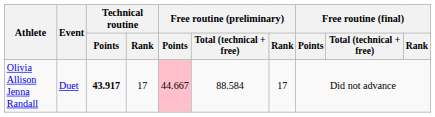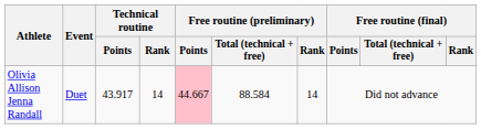 <table class="wikitable" style="font-size:90%">
 <tr>
 <th rowspan="2">Athlete</th>
 <th rowspan="2">Event</th>
 <th colspan=2>Technical routine</th>
 <th colspan=3>Free routine (preliminary)</th>
 <th colspan=3>Free routine (final)</th>
 </tr>
 <tr style="font-size:95%">
 <th>Points</th>
 <th>Rank</th>
 <th>Points</th>
 <th>Total (technical + free)</th>
 <th>Rank</th>
 <th>Points</th>
 <th>Total (technical + free)</th>
 <th>Rank</th>
 </tr>
 <tr align=center>
 <td align=left><a href='#'>Olivia Allison</a><br><a href='#'>Jenna Randall</a></td>
 <td align=left><a href='#'>Duet</a></td>
-<td><strong>43.917</strong></td>
-<td>17</td>
+<td>43.917</td>
+<td>14</td>
 <td style="background: pink;">44.667</td>
 <td>88.584</td>
-<td>17</td>
+<td>14</td>
 <td colspan=3>Did not advance</td>
 </tr>
 </table>
